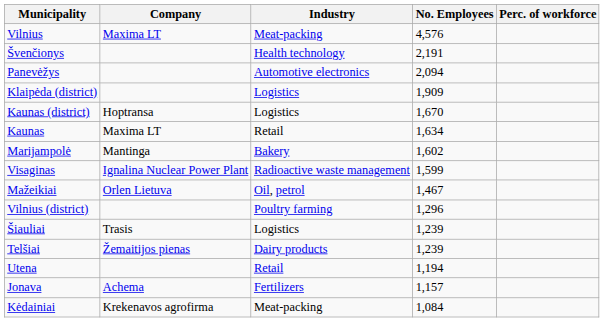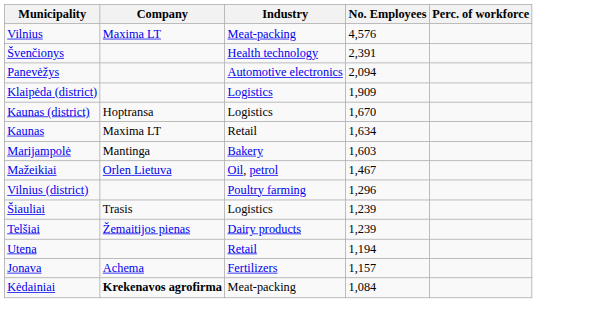 <table class="wikitable defaultleft col4center col5center">
 <tr>
 <th>Municipality</th>
 <th>Company</th>
 <th>Industry</th>
 <th>No. Employees</th>
 <th>Perc. of workforce</th>
 </tr>
 <tr>
 <td><a href='#'>Vilnius</a></td>
 <td><a href='#'>Maxima LT</a></td>
 <td><a href='#'>Meat-packing</a></td>
 <td>4,576</td>
 <td></td>
 </tr>
 <tr>
 <td><a href='#'>Švenčionys</a></td>
 <td></td>
 <td><a href='#'>Health technology</a></td>
-<td>2,191</td>
+<td>2,391</td>
 <td></td>
 </tr>
 <tr>
 <td><a href='#'>Panevėžys</a></td>
 <td></td>
 <td><a href='#'>Automotive electronics</a></td>
 <td>2,094</td>
 <td></td>
 </tr>
 <tr>
 <td><a href='#'>Klaipėda (district)</a></td>
 <td></td>
 <td><a href='#'>Logistics</a></td>
 <td>1,909</td>
 <td></td>
 </tr>
 <tr>
 <td><a href='#'>Kaunas (district)</a></td>
 <td>Hoptransa</td>
 <td>Logistics</td>
 <td>1,670</td>
 <td></td>
 </tr>
 <tr>
 <td><a href='#'>Kaunas</a></td>
 <td>Maxima LT</td>
 <td>Retail</td>
 <td>1,634</td>
 <td></td>
 </tr>
 <tr>
 <td><a href='#'>Marijampolė</a></td>
 <td>Mantinga</td>
 <td><a href='#'>Bakery</a></td>
-<td>1,602</td>
-<td></td>
-</tr>
-<tr>
-<td><a href='#'>Visaginas</a></td>
-<td><a href='#'>Ignalina Nuclear Power Plant</a></td>
-<td><a href='#'>Radioactive waste management</a></td>
-<td>1,599</td>
+<td>1,603</td>
 <td></td>
 </tr>
 <tr>
 <td><a href='#'>Mažeikiai</a></td>
 <td><a href='#'>Orlen Lietuva</a></td>
 <td><a href='#'>Oil</a>, <a href='#'>petrol</a></td>
 <td>1,467</td>
 <td></td>
 </tr>
 <tr>
 <td><a href='#'>Vilnius (district)</a></td>
 <td></td>
 <td><a href='#'>Poultry farming</a></td>
 <td>1,296</td>
 <td></td>
 </tr>
 <tr>
 <td><a href='#'>Šiauliai</a></td>
 <td>Trasis</td>
 <td>Logistics</td>
 <td>1,239</td>
 <td></td>
 </tr>
 <tr>
 <td><a href='#'>Telšiai</a></td>
 <td><a href='#'>Žemaitijos pienas</a></td>
 <td><a href='#'>Dairy products</a></td>
 <td>1,239</td>
 <td></td>
 </tr>
 <tr>
 <td><a href='#'>Utena</a></td>
 <td></td>
 <td><a href='#'>Retail</a></td>
 <td>1,194</td>
 <td></td>
 </tr>
 <tr>
 <td><a href='#'>Jonava</a></td>
 <td><a href='#'>Achema</a></td>
 <td><a href='#'>Fertilizers</a></td>
 <td>1,157</td>
 <td></td>
 </tr>
 <tr>
 <td><a href='#'>Kėdainiai</a></td>
-<td>Krekenavos agrofirma</td>
+<td><strong>Krekenavos agrofirma</strong></td>
 <td>Meat-packing</td>
 <td>1,084</td>
 <td></td>
 </tr>
 </table>
